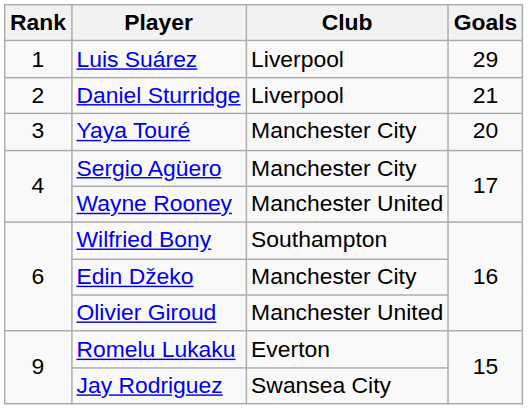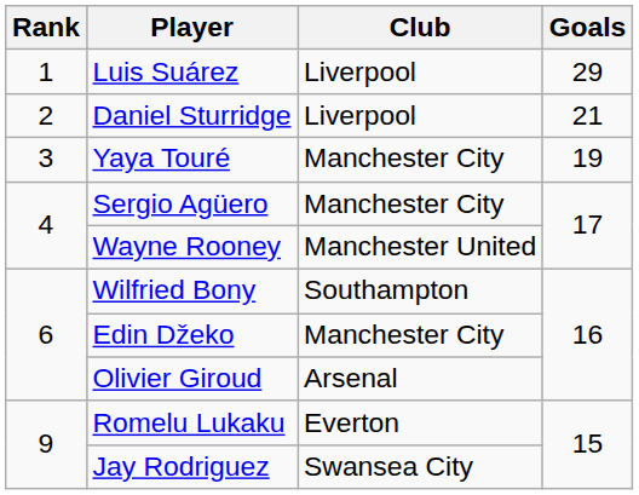 <table class="wikitable" style="text-align:center">
 <tr>
 <th>Rank</th>
 <th>Player</th>
 <th>Club</th>
 <th>Goals</th>
 </tr>
 <tr>
 <td>1</td>
 <td align="left"> <a href='#'>Luis Suárez</a></td>
 <td align="left">Liverpool</td>
 <td>29</td>
 </tr>
 <tr>
 <td>2</td>
 <td align="left"> <a href='#'>Daniel Sturridge</a></td>
 <td align="left">Liverpool</td>
 <td>21</td>
 </tr>
 <tr>
 <td>3</td>
 <td align="left"> <a href='#'>Yaya Touré</a></td>
 <td align="left">Manchester City</td>
-<td>20</td>
+<td>19</td>
 </tr>
 <tr>
 <td rowspan="2">4</td>
 <td align="left"> <a href='#'>Sergio Agüero</a></td>
 <td align="left">Manchester City</td>
 <td rowspan="2">17</td>
 </tr>
 <tr>
 <td align="left"> <a href='#'>Wayne Rooney</a></td>
 <td align="left">Manchester United</td>
 </tr>
 <tr>
 <td rowspan="3">6</td>
 <td align="left"> <a href='#'>Wilfried Bony</a></td>
 <td align="left">Southampton</td>
 <td rowspan="3">16</td>
 </tr>
 <tr>
 <td align="left"> <a href='#'>Edin Džeko</a></td>
 <td align="left">Manchester City</td>
 </tr>
 <tr>
 <td align="left"> <a href='#'>Olivier Giroud</a></td>
-<td align="left">Manchester United</td>
+<td align="left">Arsenal</td>
 </tr>
 <tr>
 <td rowspan="2">9</td>
 <td align="left"> <a href='#'>Romelu Lukaku</a></td>
 <td align="left">Everton</td>
 <td rowspan="2">15</td>
 </tr>
 <tr>
 <td align="left"> <a href='#'>Jay Rodriguez</a></td>
 <td align="left">Swansea City</td>
 </tr>
 </table>
